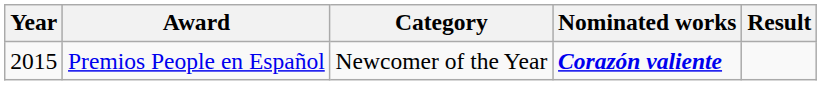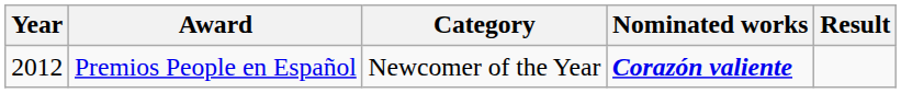 <table class="wikitable">
 <tr>
 <th>Year</th>
 <th>Award</th>
 <th>Category</th>
 <th>Nominated works</th>
 <th>Result</th>
 </tr>
 <tr>
-<td>2015</td>
+<td>2012</td>
 <td><a href='#'>Premios People en Español</a></td>
 <td>Newcomer of the Year</td>
 <td><strong><em><a href='#'>Corazón valiente</a></em></strong></td>
 <td></td>
 </tr>
 </table>
